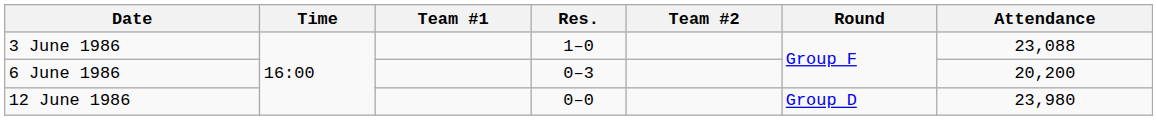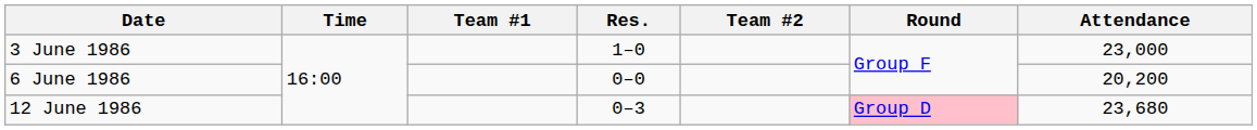 <table class="wikitable" style="text-align:left; width:100%;">
 <tr>
 <th>Date</th>
 <th>Time</th>
 <th>Team #1</th>
 <th>Res.</th>
 <th>Team #2</th>
 <th>Round</th>
 <th>Attendance</th>
 </tr>
 <tr>
 <td>3 June 1986</td>
 <td rowspan="4">16:00</td>
 <td></td>
 <td style="text-align:center;">1–0</td>
 <td></td>
 <td rowspan="2"><a href='#'>Group F</a></td>
-<td style="text-align:center;">23,088</td>
+<td style="text-align:center;">23,000</td>
 </tr>
 <tr>
 <td>6 June 1986</td>
 <td></td>
-<td style="text-align:center;">0–3</td>
+<td style="text-align:center;">0–0</td>
 <td></td>
 <td style="text-align:center;">20,200</td>
 </tr>
 <tr>
 <td>12 June 1986</td>
 <td></td>
-<td style="text-align:center;">0–0</td>
+<td style="text-align:center;">0–3</td>
 <td></td>
-<td><a href='#'>Group D</a></td>
-<td style="text-align:center;">23,980</td>
+<td style="background: pink;"><a href='#'>Group D</a></td>
+<td style="text-align:center;">23,680</td>
 </tr>
 </table>
